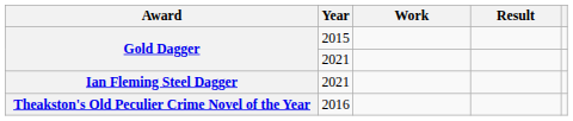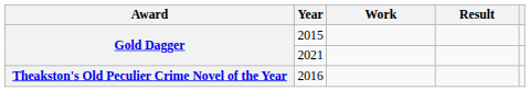 <table class="wikitable sortable plainrowheaders">
 <tr>
 <th scope=col style="width: 22em">Award</th>
 <th scope=col>Year</th>
 <th scope=col style="width: 8em">Work</th>
 <th scope=col style="width: 6em">Result</th>
 <th scope=col class=unsortable></th>
 </tr>
 <tr>
 <th scope=row style="text-align: center" rowspan=2><a href='#'>Gold Dagger</a></th>
 <td style="text-align: center">2015</td>
 <td></td>
 <td></td>
 <td style="text-align: center"></td>
 </tr>
 <tr>
 <td style="text-align: center">2021</td>
 <td><em></em></td>
 <td></td>
 <td style="text-align: center"></td>
 </tr>
 <tr>
-<th scope=row style="text-align: center"><a href='#'>Ian Fleming Steel Dagger</a></th>
-<td style="text-align: center">2021</td>
-<td><em></em></td>
-<td></td>
-<td style="text-align: center"></td>
-</tr>
-<tr>
 <th scope=row style="text-align: center"><a href='#'>Theakston's Old Peculier Crime Novel of the Year</a></th>
 <td style="text-align: center">2016</td>
 <td><em></em></td>
 <td></td>
 <td style="text-align: center"></td>
 </tr>
 </table>
